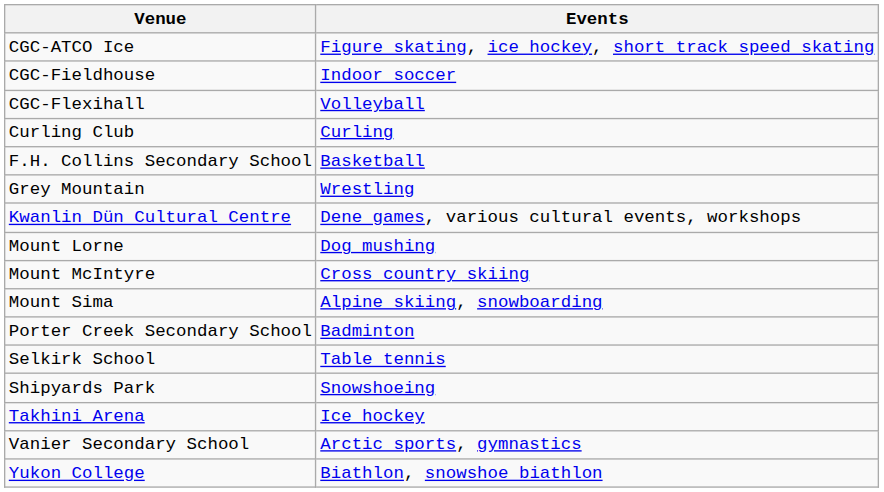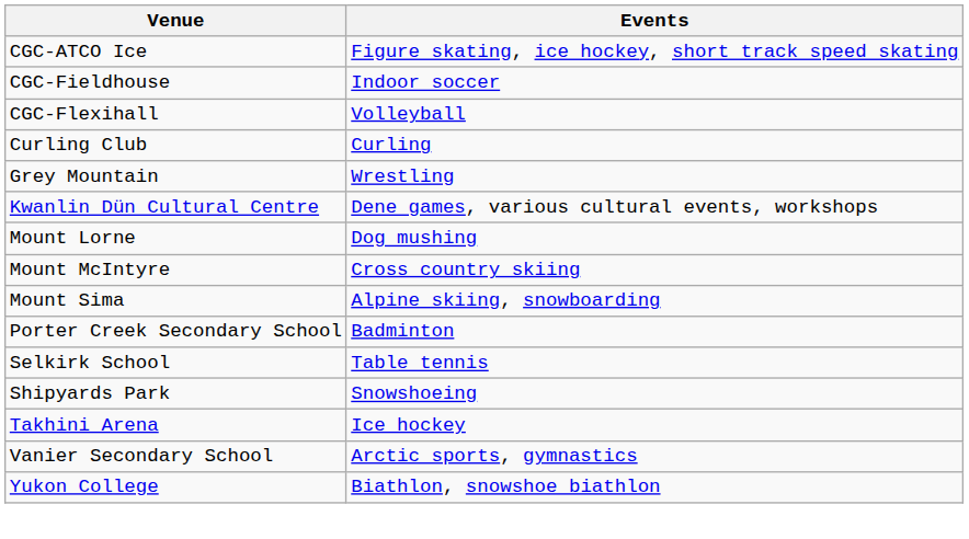 <table class="sortable wikitable">
 <tr>
 <th>Venue</th>
 <th>Events</th>
 </tr>
 <tr>
 <td>CGC-ATCO Ice</td>
 <td><a href='#'>Figure skating</a>, <a href='#'>ice hockey</a>, <a href='#'>short track speed skating</a></td>
 </tr>
 <tr>
 <td>CGC-Fieldhouse</td>
 <td><a href='#'>Indoor soccer</a></td>
 </tr>
 <tr>
 <td>CGC-Flexihall</td>
 <td><a href='#'>Volleyball</a></td>
 </tr>
 <tr>
 <td>Curling Club</td>
 <td><a href='#'>Curling</a></td>
-</tr>
-<tr>
-<td>F.H. Collins Secondary School</td>
-<td><a href='#'>Basketball</a></td>
 </tr>
 <tr>
 <td>Grey Mountain</td>
 <td><a href='#'>Wrestling</a></td>
 </tr>
 <tr>
 <td><a href='#'>Kwanlin Dün Cultural Centre</a></td>
 <td><a href='#'>Dene games</a>, various cultural events, workshops</td>
 </tr>
 <tr>
 <td>Mount Lorne</td>
 <td><a href='#'>Dog mushing</a></td>
 </tr>
 <tr>
 <td>Mount McIntyre</td>
 <td><a href='#'>Cross country skiing</a></td>
 </tr>
 <tr>
 <td>Mount Sima</td>
 <td><a href='#'>Alpine skiing</a>, <a href='#'>snowboarding</a></td>
 </tr>
 <tr>
 <td>Porter Creek Secondary School</td>
 <td><a href='#'>Badminton</a></td>
 </tr>
 <tr>
 <td>Selkirk School</td>
 <td><a href='#'>Table tennis</a></td>
 </tr>
 <tr>
 <td>Shipyards Park</td>
 <td><a href='#'>Snowshoeing</a></td>
 </tr>
 <tr>
 <td><a href='#'>Takhini Arena</a></td>
 <td><a href='#'>Ice hockey</a></td>
 </tr>
 <tr>
 <td>Vanier Secondary School</td>
 <td><a href='#'>Arctic sports</a>, <a href='#'>gymnastics</a></td>
 </tr>
 <tr>
 <td><a href='#'>Yukon College</a></td>
 <td><a href='#'>Biathlon</a>, <a href='#'>snowshoe biathlon</a></td>
 </tr>
 </table>
